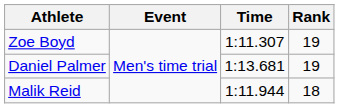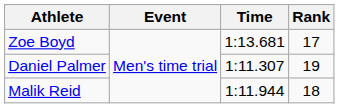 <table class="wikitable" style="font-size:90%;">
 <tr>
 <th>Athlete</th>
 <th>Event</th>
 <th>Time</th>
 <th>Rank</th>
 </tr>
 <tr align=center>
 <td align=left><a href='#'>Zoe Boyd</a></td>
 <td align=left rowspan=3><a href='#'>Men's time trial</a></td>
-<td>1:11.307</td>
-<td>19</td>
+<td>1:13.681</td>
+<td>17</td>
 </tr>
 <tr align=center>
 <td align=left><a href='#'>Daniel Palmer</a></td>
-<td>1:13.681</td>
+<td>1:11.307</td>
 <td>19</td>
 </tr>
 <tr align=center>
 <td align=left><a href='#'>Malik Reid</a></td>
 <td>1:11.944</td>
 <td>18</td>
 </tr>
 </table>
